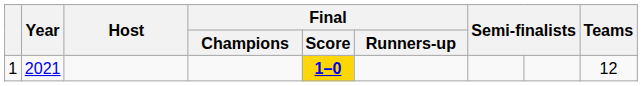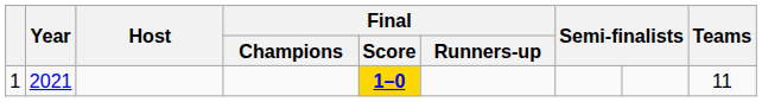 <table class="wikitable" style="font-size:95%; text-align:center; width:;">
 <tr>
 <th rowspan=2 style= "width:;"></th>
 <th rowspan=2 style= "width:;">Year</th>
 <th rowspan=2 style= "width:110px;">Host</th>
 <th colspan=3>Final</th>
 <th rowspan=2 colspan=2>Semi-finalists</th>
 <th rowspan=2>Teams</th>
 </tr>
 <tr>
 <th width= 100px>Champions</th>
 <th width=>Score</th>
 <th width= 100px>Runners-up</th>
 </tr>
 <tr>
 <td>1</td>
 <td><a href='#'>2021</a></td>
 <td align=left></td>
 <td><strong></strong></td>
 <td style="background: gold;"><strong><a href='#'>1–0</a></strong></td>
 <td></td>
 <td></td>
 <td></td>
-<td>12</td>
+<td>11</td>
 </tr>
 </table>
